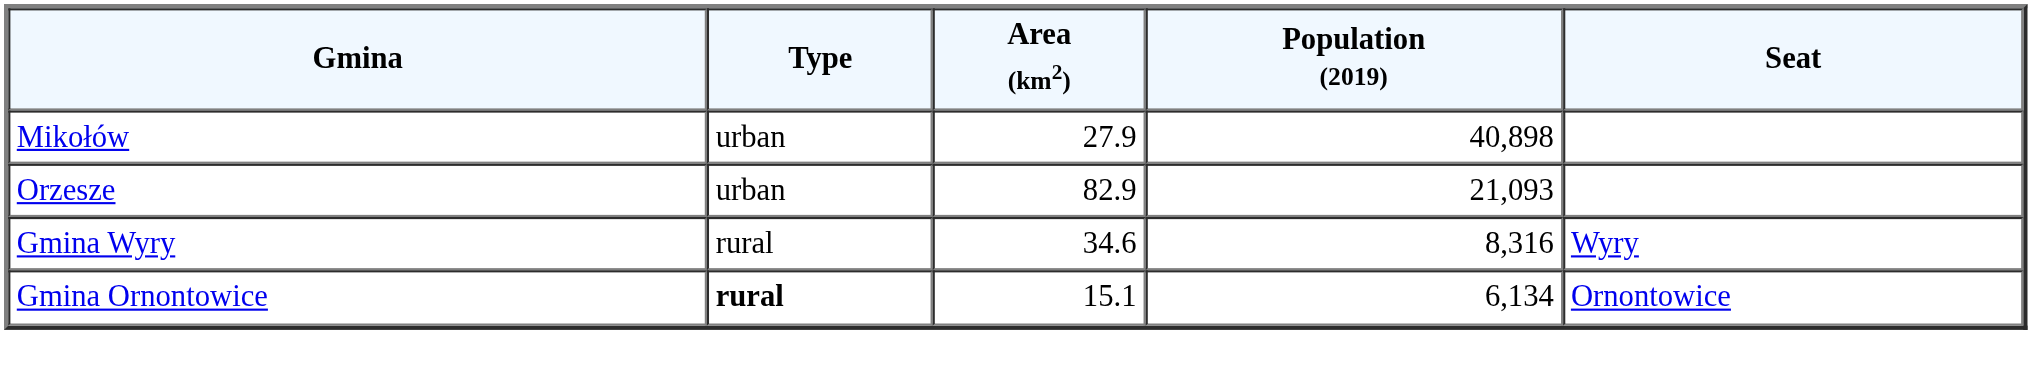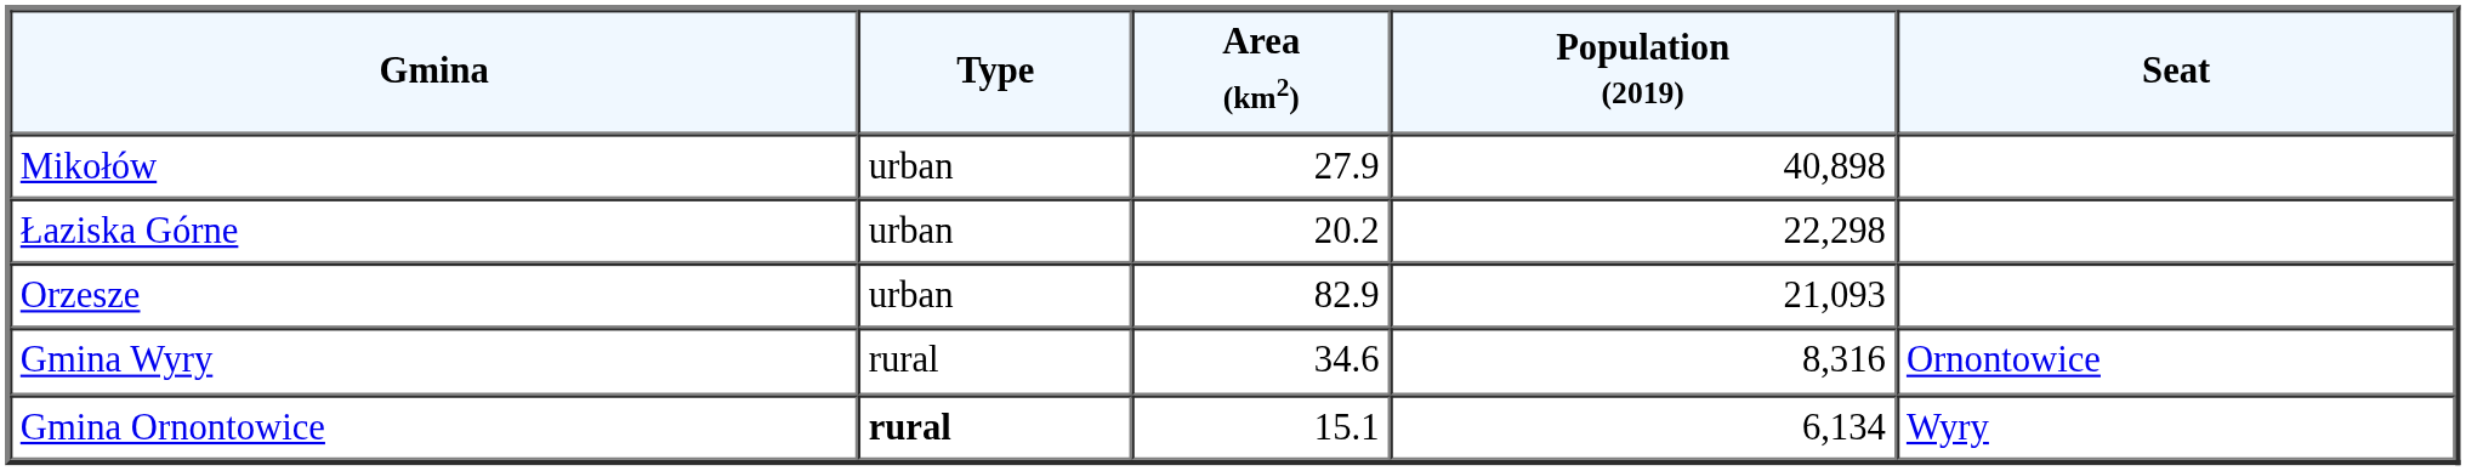 <table width="60%" border="2" cellpadding="3" cellspacing="0" style="font-size:90%;line-height:120%;">
 <tr bgcolor="F0F8FF">
 <td style="text-align:center;"><strong>Gmina</strong></td>
 <td style="text-align:center;"><strong>Type</strong></td>
 <td style="text-align:center;"><strong>Area<br><small>(km<sup>2</sup>)</small></strong></td>
 <td style="text-align:center;"><strong>Population<br><small>(2019)</small></strong></td>
 <td style="text-align:center;"><strong>Seat</strong></td>
 </tr>
 <tr>
 <td><a href='#'>Mikołów</a></td>
 <td>urban</td>
 <td style="text-align:right;">27.9</td>
 <td style="text-align:right;">40,898</td>
 <td> </td>
 </tr>
 <tr>
+<td><a href='#'>Łaziska Górne</a></td>
+<td>urban</td>
+<td style="text-align:right;">20.2</td>
+<td style="text-align:right;">22,298</td>
+<td> </td>
+</tr>
+<tr>
 <td><a href='#'>Orzesze</a></td>
 <td>urban</td>
 <td style="text-align:right;">82.9</td>
 <td style="text-align:right;">21,093</td>
 <td> </td>
 </tr>
 <tr>
 <td><a href='#'>Gmina Wyry</a></td>
 <td>rural</td>
 <td style="text-align:right;">34.6</td>
 <td style="text-align:right;">8,316</td>
-<td><a href='#'>Wyry</a></td>
+<td><a href='#'>Ornontowice</a></td>
 </tr>
 <tr>
 <td><a href='#'>Gmina Ornontowice</a></td>
 <td><strong>rural</strong></td>
 <td style="text-align:right;">15.1</td>
 <td style="text-align:right;">6,134</td>
-<td><a href='#'>Ornontowice</a></td>
+<td><a href='#'>Wyry</a></td>
 </tr>
 <tr>
 </tr>
 </table>
